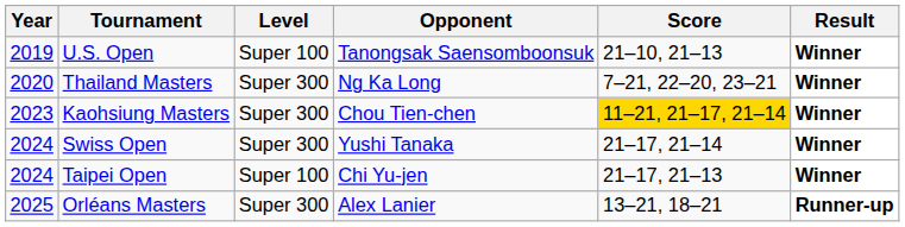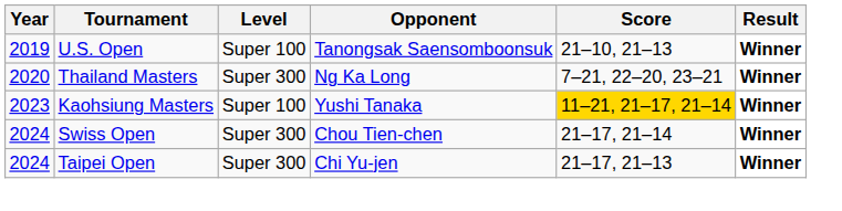 <table class="sortable wikitable" style="font-size: 90%;">
 <tr>
 <th>Year</th>
 <th>Tournament</th>
 <th>Level</th>
 <th>Opponent</th>
 <th>Score</th>
 <th>Result</th>
 </tr>
 <tr>
 <td align="center"><a href='#'>2019</a></td>
 <td align="left"><a href='#'>U.S. Open</a></td>
 <td align="left">Super 100</td>
 <td align="left"> <a href='#'>Tanongsak Saensomboonsuk</a></td>
 <td align="left">21–10, 21–13</td>
 <td style="text-align:left; background:white"> <strong>Winner</strong></td>
 </tr>
 <tr>
 <td align="center"><a href='#'>2020</a></td>
 <td align="left"><a href='#'>Thailand Masters</a></td>
 <td align="left">Super 300</td>
 <td align="left"> <a href='#'>Ng Ka Long</a></td>
 <td align="left">7–21, 22–20, 23–21</td>
 <td style="text-align:left; background:white"> <strong>Winner</strong></td>
 </tr>
 <tr>
 <td align="center"><a href='#'>2023</a></td>
 <td align="left"><a href='#'>Kaohsiung Masters</a></td>
-<td align="left">Super 300</td>
-<td align="left"> <a href='#'>Chou Tien-chen</a></td>
+<td align="left">Super 100</td>
+<td align="left"> <a href='#'>Yushi Tanaka</a></td>
 <td align="left" style="background: gold;">11–21, 21–17, 21–14</td>
 <td style="text-align:left; background:white"> <strong>Winner</strong></td>
 </tr>
 <tr>
 <td align="center"><a href='#'>2024</a></td>
 <td align="left"><a href='#'>Swiss Open</a></td>
 <td align="left">Super 300</td>
-<td align="left"> <a href='#'>Yushi Tanaka</a></td>
+<td align="left"> <a href='#'>Chou Tien-chen</a></td>
 <td align="left">21–17, 21–14</td>
 <td style="text-align:left; background:white"> <strong>Winner</strong></td>
 </tr>
 <tr>
 <td align="center"><a href='#'>2024</a></td>
 <td align="left"><a href='#'>Taipei Open</a></td>
-<td align="left">Super 100</td>
+<td align="left">Super 300</td>
 <td align="left"> <a href='#'>Chi Yu-jen</a></td>
 <td align="left">21–17, 21–13</td>
 <td style="text-align:left; background:white"> <strong>Winner</strong></td>
 </tr>
-<tr>
-<td align="center"><a href='#'>2025</a></td>
-<td align="left"><a href='#'>Orléans Masters</a></td>
-<td align="left">Super 300</td>
-<td align="left"> <a href='#'>Alex Lanier</a></td>
-<td align="left">13–21, 18–21</td>
-<td style="text-align:left; background: white "> <strong>Runner-up</strong></td>
-</tr>
 </table>
